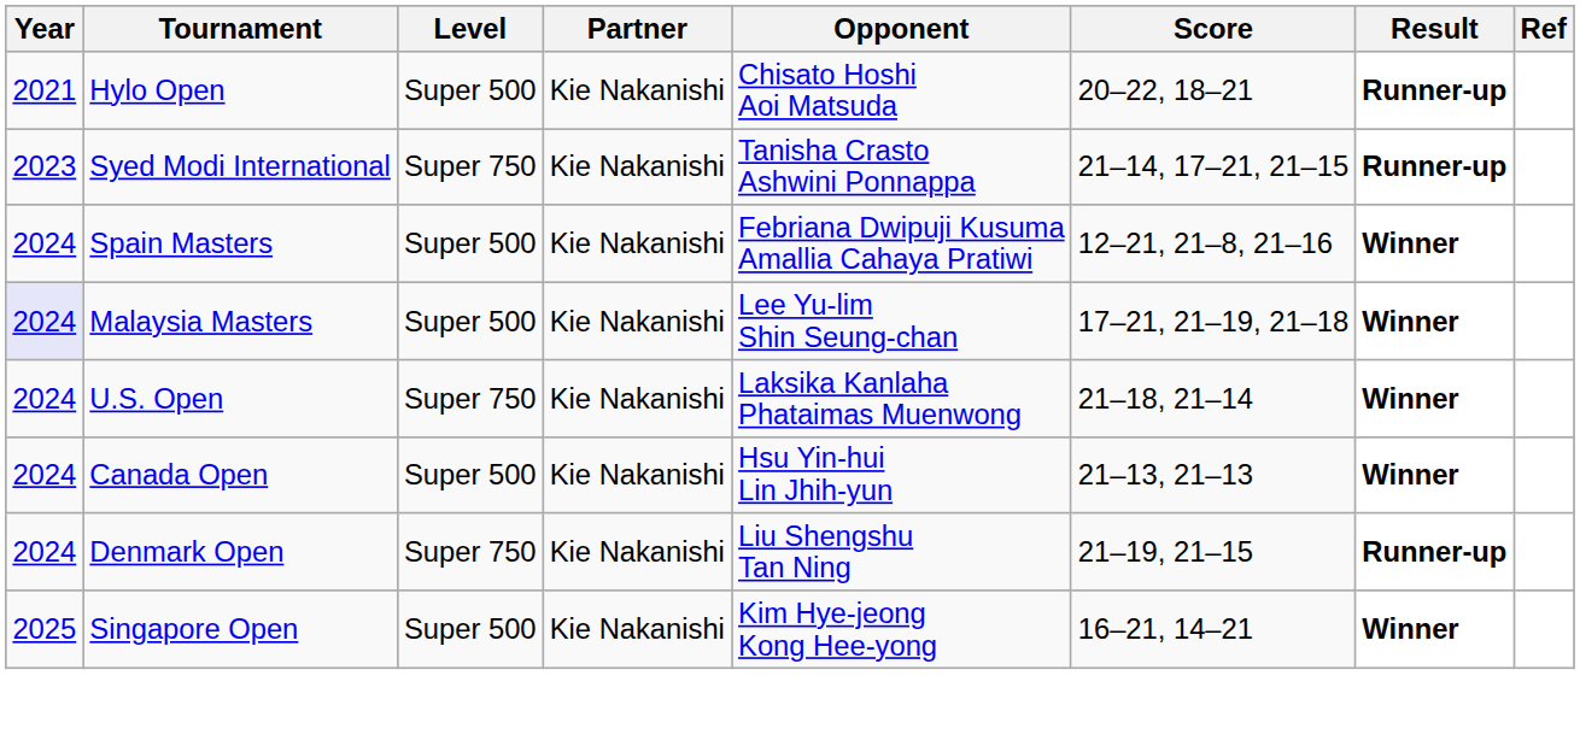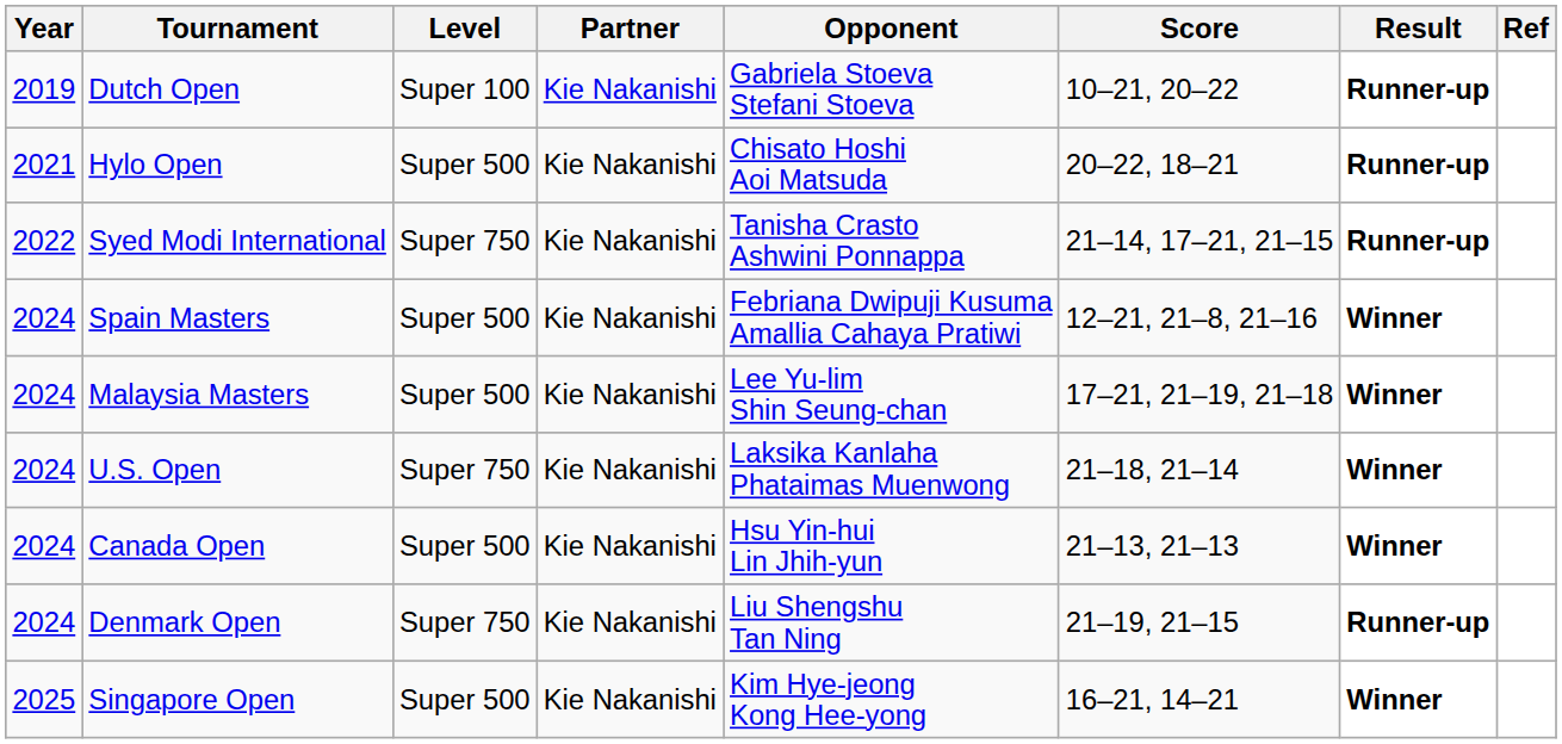 <table class="sortable wikitable" style="font-size: 90%;">
 <tr>
 <th>Year</th>
 <th>Tournament</th>
 <th>Level</th>
 <th>Partner</th>
 <th>Opponent</th>
 <th>Score</th>
 <th>Result</th>
 <th>Ref</th>
 </tr>
 <tr>
+<td align="center"><a href='#'>2019</a></td>
+<td align="left"><a href='#'>Dutch Open</a></td>
+<td align="left">Super 100</td>
+<td align="left"> <a href='#'>Kie Nakanishi</a></td>
+<td align="left"> <a href='#'>Gabriela Stoeva</a><br> <a href='#'>Stefani Stoeva</a></td>
+<td align="left">10–21, 20–22</td>
+<td style="text-align:left; background:white"><strong> Runner-up</strong></td>
+<td style="text-align:center; background:white"></td>
+</tr>
+<tr>
 <td align="center"><a href='#'>2021</a></td>
 <td align="left"><a href='#'>Hylo Open</a></td>
 <td align="left">Super 500</td>
 <td align="left"> Kie Nakanishi</td>
 <td align="left"> <a href='#'>Chisato Hoshi</a><br> <a href='#'>Aoi Matsuda</a></td>
 <td align="left">20–22, 18–21</td>
 <td style="text-align:left; background:white"><strong> Runner-up</strong></td>
 <td style="text-align:center; background:white"></td>
 </tr>
 <tr>
-<td align="center"><a href='#'>2023</a></td>
+<td align="center"><a href='#'>2022</a></td>
 <td align="left"><a href='#'>Syed Modi International</a></td>
 <td align="left">Super 750</td>
 <td align="left"> Kie Nakanishi</td>
 <td align="left"> <a href='#'>Tanisha Crasto</a><br> <a href='#'>Ashwini Ponnappa</a></td>
 <td align="left">21–14, 17–21, 21–15</td>
 <td style="text-align:left; background:white"><strong> Runner-up</strong></td>
 <td style="text-align:center; background:white"></td>
 </tr>
 <tr>
 <td align="center"><a href='#'>2024</a></td>
 <td align="left"><a href='#'>Spain Masters</a></td>
 <td align="left">Super 500</td>
 <td align="left"> Kie Nakanishi</td>
 <td align="left"> <a href='#'>Febriana Dwipuji Kusuma</a><br> <a href='#'>Amallia Cahaya Pratiwi</a></td>
 <td align="left">12–21, 21–8, 21–16</td>
 <td style="text-align:left; background:white"><strong> Winner</strong></td>
 <td style="text-align:center; background:white"></td>
 </tr>
 <tr>
-<td align="center" style="background: lavender;"><a href='#'>2024</a></td>
+<td align="center"><a href='#'>2024</a></td>
 <td align="left"><a href='#'>Malaysia Masters</a></td>
 <td align="left">Super 500</td>
 <td align="left"> Kie Nakanishi</td>
 <td align="left"> <a href='#'>Lee Yu-lim</a><br> <a href='#'>Shin Seung-chan</a></td>
 <td align="left">17–21, 21–19, 21–18</td>
 <td style="text-align:left; background:white"><strong> Winner</strong></td>
 <td style="text-align:center; background:white"></td>
 </tr>
 <tr>
 <td align="center"><a href='#'>2024</a></td>
 <td align="left"><a href='#'>U.S. Open</a></td>
 <td align="left">Super 750</td>
 <td align="left"> Kie Nakanishi</td>
 <td align="left"> <a href='#'>Laksika Kanlaha</a> <br> <a href='#'>Phataimas Muenwong</a></td>
 <td align="left">21–18, 21–14</td>
 <td style="text-align:left; background:white"><strong> Winner</strong></td>
 <td style="text-align:center; background:white"></td>
 </tr>
 <tr>
 <td align="center"><a href='#'>2024</a></td>
 <td align="left"><a href='#'>Canada Open</a></td>
 <td align="left">Super 500</td>
 <td align="left"> Kie Nakanishi</td>
 <td align="left"> <a href='#'>Hsu Yin-hui</a> <br> <a href='#'>Lin Jhih-yun</a></td>
 <td align="left">21–13, 21–13</td>
 <td style="text-align:left; background:white"> <strong>Winner</strong></td>
 <td style="text-align:center; background:white"></td>
 </tr>
 <tr>
 <td align="center"><a href='#'>2024</a></td>
 <td align="left"><a href='#'>Denmark Open</a></td>
 <td align="left">Super 750</td>
 <td align="left"> Kie Nakanishi</td>
 <td align="left"> <a href='#'>Liu Shengshu</a> <br> <a href='#'>Tan Ning</a></td>
 <td align="left">21–19, 21–15</td>
 <td style="text-align:left; background:white"><strong> Runner-up</strong></td>
 <td style="text-align:center; background:white"></td>
 </tr>
 <tr>
 <td align="center"><a href='#'>2025</a></td>
 <td align="left"><a href='#'>Singapore Open</a></td>
 <td align="left">Super 500</td>
 <td align="left"> Kie Nakanishi</td>
 <td align="left"> <a href='#'>Kim Hye-jeong</a> <br> <a href='#'>Kong Hee-yong</a></td>
 <td align="left">16–21, 14–21</td>
 <td style="text-align:left; background:white"> <strong>Winner</strong></td>
 <td style="text-align:center; background:white"></td>
 </tr>
 </table>
